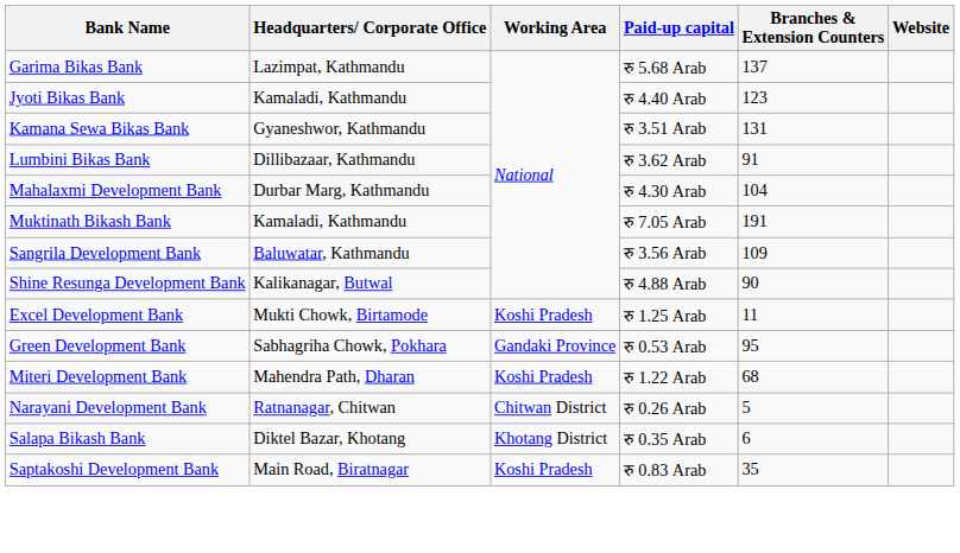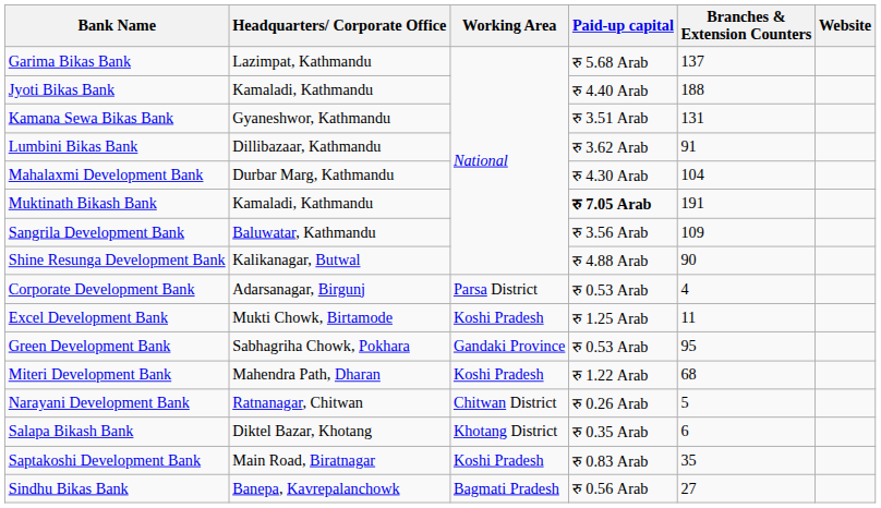 <table class="wikitable sortable static-row-numbers static-row-header-text">
 <tr>
 <th>Bank Name</th>
 <th>Headquarters/ Corporate Office</th>
 <th>Working Area</th>
 <th><a href='#'>Paid-up capital</a></th>
 <th>Branches & <br>Extension Counters</th>
 <th>Website</th>
 </tr>
 <tr>
 <td><a href='#'>Garima Bikas Bank</a></td>
 <td>Lazimpat, Kathmandu</td>
 <td rowspan=8><em><a href='#'>National</a></em></td>
 <td>रु 5.68 Arab</td>
 <td>137</td>
 <td></td>
 </tr>
 <tr>
 <td><a href='#'>Jyoti Bikas Bank</a></td>
 <td>Kamaladi, Kathmandu</td>
 <td>रु 4.40 Arab</td>
-<td>123</td>
+<td>188</td>
 <td></td>
 </tr>
 <tr>
 <td><a href='#'>Kamana Sewa Bikas Bank</a></td>
 <td Gyaneshwar, Kathmandu>Gyaneshwor, Kathmandu</td>
 <td>रु 3.51 Arab</td>
 <td>131</td>
 <td></td>
 </tr>
 <tr>
 <td><a href='#'>Lumbini Bikas Bank</a></td>
 <td>Dillibazaar, Kathmandu</td>
 <td>रु 3.62 Arab</td>
 <td>91</td>
 <td></td>
 </tr>
 <tr>
 <td><a href='#'>Mahalaxmi Development Bank</a></td>
 <td>Durbar Marg, Kathmandu</td>
 <td>रु 4.30 Arab</td>
 <td>104</td>
 <td></td>
 </tr>
 <tr>
 <td><a href='#'>Muktinath Bikash Bank</a></td>
 <td>Kamaladi, Kathmandu</td>
-<td>रु 7.05 Arab</td>
+<td><strong>रु 7.05 Arab</strong></td>
 <td>191</td>
 <td></td>
 </tr>
 <tr>
 <td><a href='#'>Sangrila Development Bank</a></td>
 <td><a href='#'>Baluwatar</a>, Kathmandu</td>
 <td>रु 3.56 Arab</td>
 <td>109</td>
 <td></td>
 </tr>
 <tr>
 <td><a href='#'>Shine Resunga Development Bank</a></td>
 <td>Kalikanagar, <a href='#'>Butwal</a></td>
 <td>रु 4.88 Arab</td>
 <td>90</td>
+<td></td>
+</tr>
+<tr>
+<td><a href='#'>Corporate Development Bank</a></td>
+<td>Adarsanagar, <a href='#'>Birgunj</a></td>
+<td><a href='#'>Parsa</a> District</td>
+<td>रु 0.53 Arab</td>
+<td>4</td>
 <td></td>
 </tr>
 <tr>
 <td><a href='#'>Excel Development Bank</a></td>
 <td>Mukti Chowk, <a href='#'>Birtamode</a></td>
 <td><a href='#'>Koshi Pradesh</a></td>
 <td>रु 1.25 Arab</td>
 <td>11</td>
 <td></td>
 </tr>
 <tr>
 <td><a href='#'>Green Development Bank</a></td>
 <td>Sabhagriha Chowk, <a href='#'>Pokhara</a></td>
 <td><a href='#'>Gandaki Province</a></td>
 <td>रु 0.53 Arab</td>
 <td>95</td>
 <td></td>
 </tr>
 <tr>
 <td><a href='#'>Miteri Development Bank</a></td>
 <td>Mahendra Path, <a href='#'>Dharan</a></td>
 <td><a href='#'>Koshi Pradesh</a></td>
 <td>रु 1.22 Arab</td>
 <td>68</td>
 <td></td>
 </tr>
 <tr>
 <td><a href='#'>Narayani Development Bank</a></td>
 <td><a href='#'>Ratnanagar</a>, Chitwan</td>
 <td><a href='#'>Chitwan</a> District</td>
 <td>रु 0.26 Arab</td>
 <td>5</td>
 <td></td>
 </tr>
 <tr>
 <td><a href='#'>Salapa Bikash Bank</a></td>
 <td>Diktel Bazar, Khotang</td>
 <td><a href='#'>Khotang</a> District</td>
 <td>रु 0.35 Arab</td>
 <td>6</td>
 <td></td>
 </tr>
 <tr>
 <td><a href='#'>Saptakoshi Development Bank</a></td>
 <td>Main Road, <a href='#'>Biratnagar</a></td>
 <td><a href='#'>Koshi Pradesh</a></td>
 <td>रु 0.83 Arab</td>
 <td>35</td>
 <td></td>
 </tr>
+<tr>
+<td><a href='#'>Sindhu Bikas Bank</a></td>
+<td><a href='#'>Banepa</a>, <a href='#'>Kavrepalanchowk</a></td>
+<td><a href='#'>Bagmati Pradesh</a></td>
+<td>रु 0.56 Arab</td>
+<td>27</td>
+<td></td>
+</tr>
 </table>
